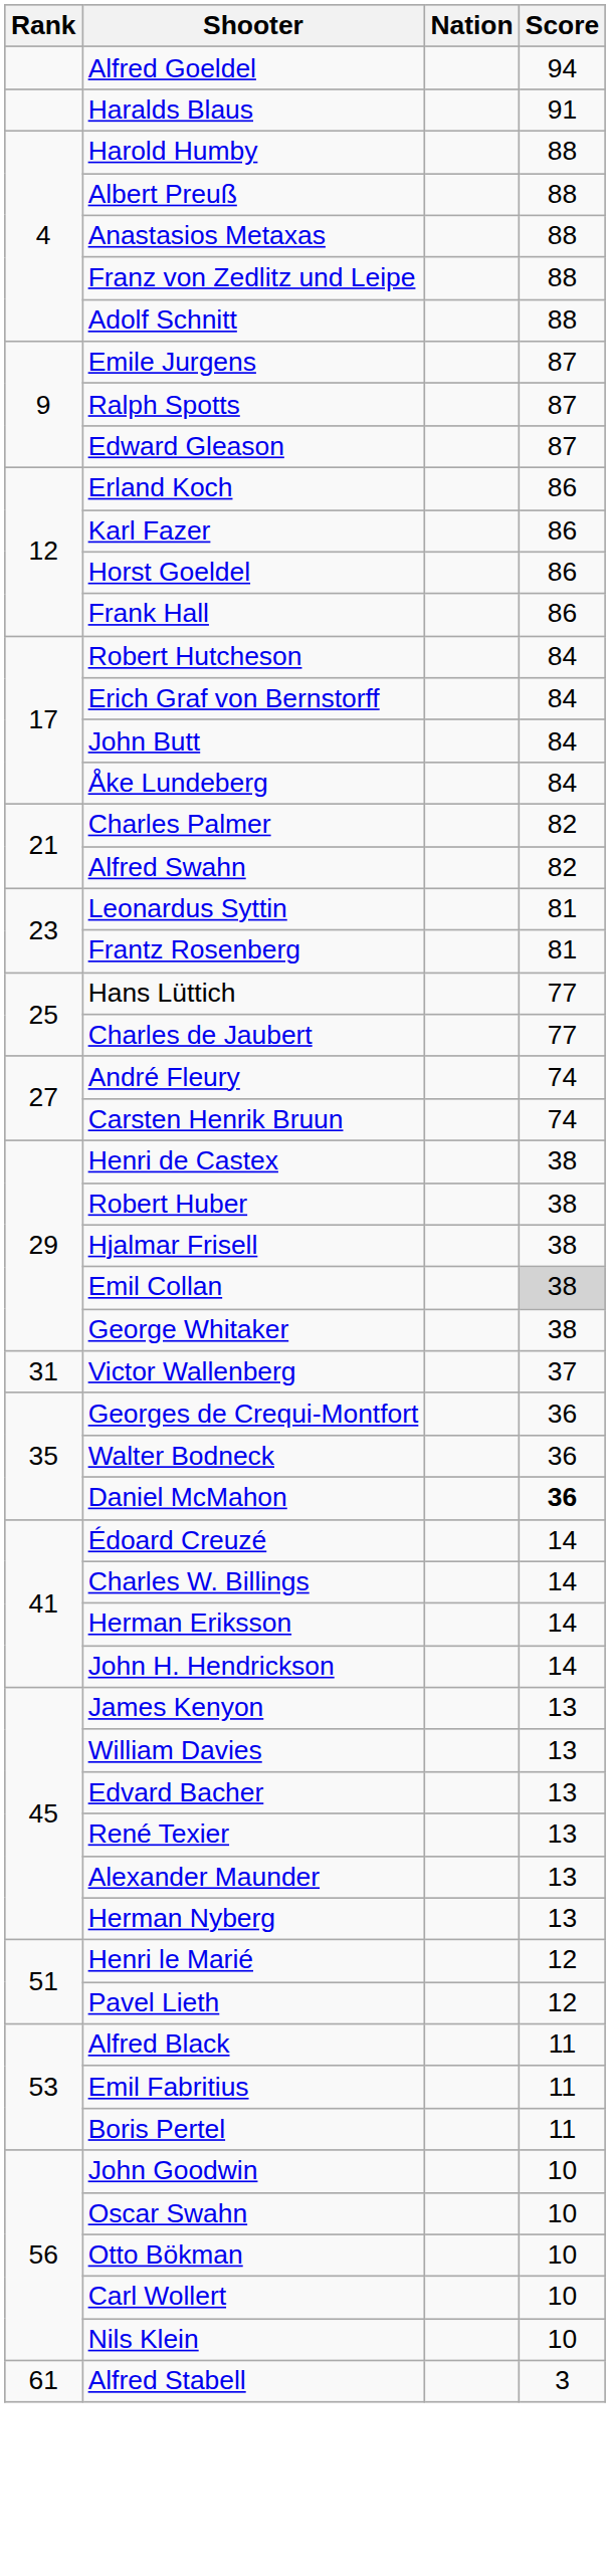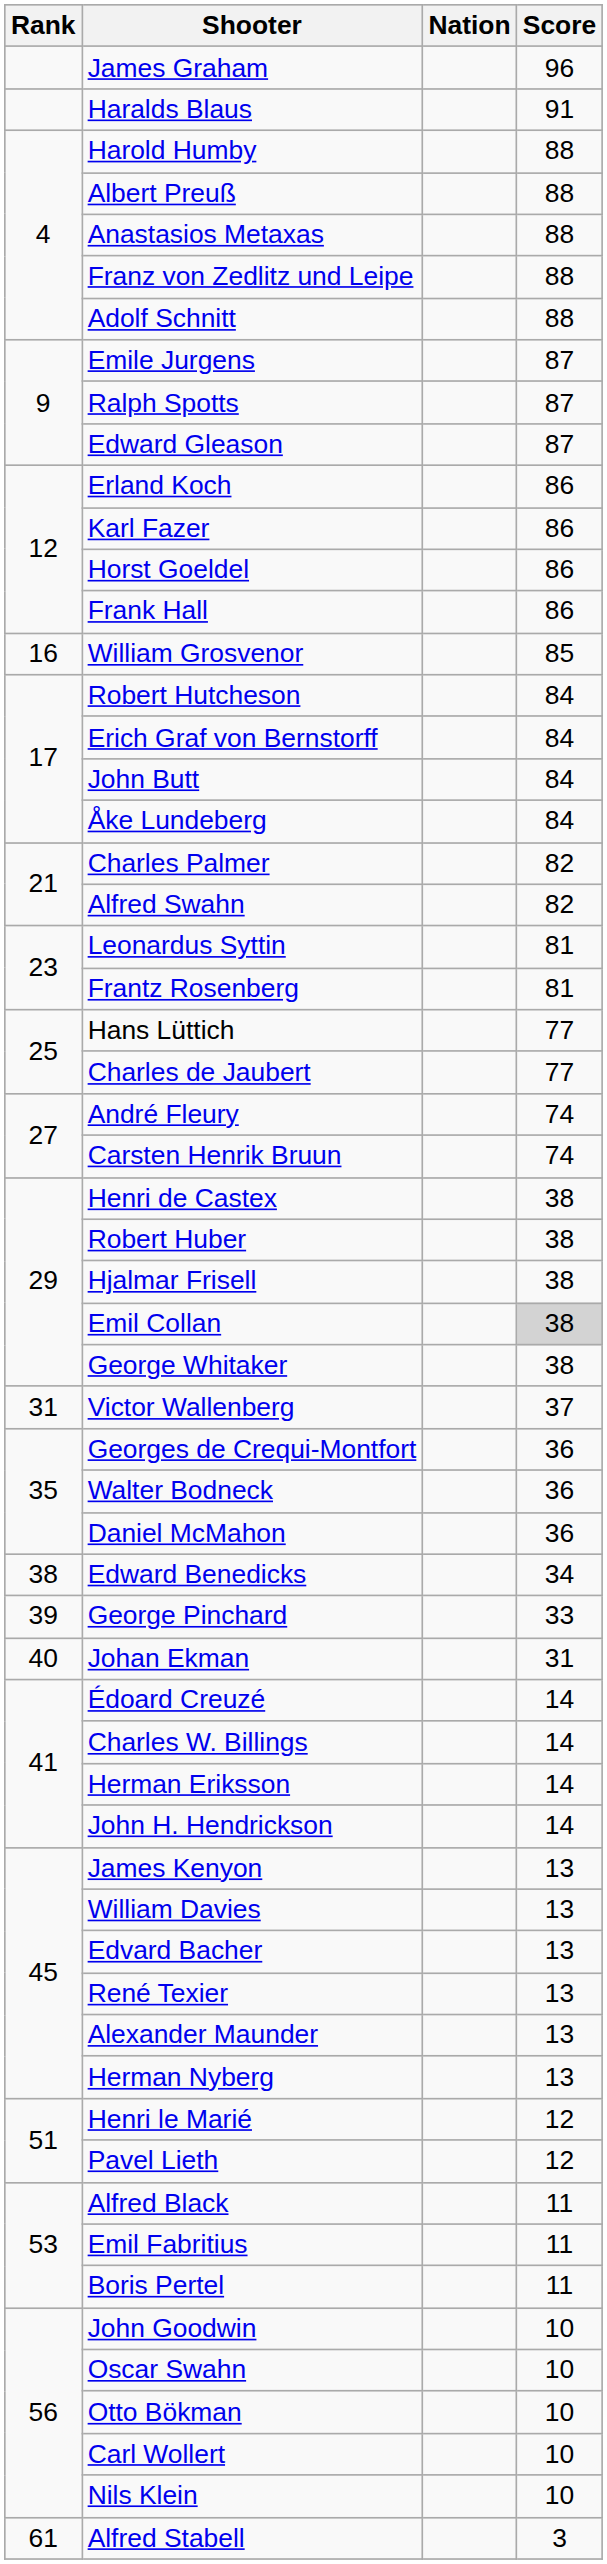 <table class="wikitable sortable" style="text-align:center">
 <tr>
 <th>Rank</th>
 <th>Shooter</th>
 <th>Nation</th>
 <th>Score</th>
 </tr>
 <tr>
 <td></td>
-<td align=left><a href='#'>Alfred Goeldel</a></td>
+<td align=left><a href='#'>James Graham</a></td>
 <td align=left></td>
-<td>94</td>
+<td>96</td>
 </tr>
 <tr>
 <td></td>
 <td align=left><a href='#'>Haralds Blaus</a></td>
 <td align=left></td>
 <td>91</td>
 </tr>
 <tr>
 <td rowspan=5>4</td>
 <td align=left><a href='#'>Harold Humby</a></td>
 <td align=left></td>
 <td>88</td>
 </tr>
 <tr>
 <td align=left><a href='#'>Albert Preuß</a></td>
 <td align=left></td>
 <td>88</td>
 </tr>
 <tr>
 <td align=left><a href='#'>Anastasios Metaxas</a></td>
 <td align=left></td>
 <td>88</td>
 </tr>
 <tr>
 <td align=left><a href='#'>Franz von Zedlitz und Leipe</a></td>
 <td align=left></td>
 <td>88</td>
 </tr>
 <tr>
 <td align=left><a href='#'>Adolf Schnitt</a></td>
 <td align=left></td>
 <td>88</td>
 </tr>
 <tr>
 <td rowspan=3>9</td>
 <td align=left><a href='#'>Emile Jurgens</a></td>
 <td align=left></td>
 <td>87</td>
 </tr>
 <tr>
 <td align=left><a href='#'>Ralph Spotts</a></td>
 <td align=left></td>
 <td>87</td>
 </tr>
 <tr>
 <td align=left><a href='#'>Edward Gleason</a></td>
 <td align=left></td>
 <td>87</td>
 </tr>
 <tr>
 <td rowspan=4>12</td>
 <td align=left><a href='#'>Erland Koch</a></td>
 <td align=left></td>
 <td>86</td>
 </tr>
 <tr>
 <td align=left><a href='#'>Karl Fazer</a></td>
 <td align=left></td>
 <td>86</td>
 </tr>
 <tr>
 <td align=left><a href='#'>Horst Goeldel</a></td>
 <td align=left></td>
 <td>86</td>
 </tr>
 <tr>
 <td align=left><a href='#'>Frank Hall</a></td>
 <td align=left></td>
 <td>86</td>
+</tr>
+<tr>
+<td>16</td>
+<td align=left><a href='#'>William Grosvenor</a></td>
+<td align=left></td>
+<td>85</td>
 </tr>
 <tr>
 <td rowspan=4>17</td>
 <td align=left><a href='#'>Robert Hutcheson</a></td>
 <td align=left></td>
 <td>84</td>
 </tr>
 <tr>
 <td align=left><a href='#'>Erich Graf von Bernstorff</a></td>
 <td align=left></td>
 <td>84</td>
 </tr>
 <tr>
 <td align=left><a href='#'>John Butt</a></td>
 <td align=left></td>
 <td>84</td>
 </tr>
 <tr>
 <td align=left><a href='#'>Åke Lundeberg</a></td>
 <td align=left></td>
 <td>84</td>
 </tr>
 <tr>
 <td rowspan=2>21</td>
 <td align=left><a href='#'>Charles Palmer</a></td>
 <td align=left></td>
 <td>82</td>
 </tr>
 <tr>
 <td align=left><a href='#'>Alfred Swahn</a></td>
 <td align=left></td>
 <td>82</td>
 </tr>
 <tr>
 <td rowspan=2>23</td>
 <td align=left><a href='#'>Leonardus Syttin</a></td>
 <td align=left></td>
 <td>81</td>
 </tr>
 <tr>
 <td align=left><a href='#'>Frantz Rosenberg</a></td>
 <td align=left></td>
 <td>81</td>
 </tr>
 <tr>
 <td rowspan=2>25</td>
 <td align=left>Hans Lüttich</td>
 <td align=left></td>
 <td>77</td>
 </tr>
 <tr>
 <td align=left><a href='#'>Charles de Jaubert</a></td>
 <td align=left></td>
 <td>77</td>
 </tr>
 <tr>
 <td rowspan=2>27</td>
 <td align=left><a href='#'>André Fleury</a></td>
 <td align=left></td>
 <td>74</td>
 </tr>
 <tr>
 <td align=left><a href='#'>Carsten Henrik Bruun</a></td>
 <td align=left></td>
 <td>74</td>
 </tr>
 <tr>
 <td rowspan=5>29</td>
 <td align=left><a href='#'>Henri de Castex</a></td>
 <td align=left></td>
 <td>38</td>
 </tr>
 <tr>
 <td align=left><a href='#'>Robert Huber</a></td>
 <td align=left></td>
 <td>38</td>
 </tr>
 <tr>
 <td align=left><a href='#'>Hjalmar Frisell</a></td>
 <td align=left></td>
 <td>38</td>
 </tr>
 <tr>
 <td align=left><a href='#'>Emil Collan</a></td>
 <td align=left></td>
 <td style="background: lightgrey;">38</td>
 </tr>
 <tr>
 <td align=left><a href='#'>George Whitaker</a></td>
 <td align=left></td>
 <td>38</td>
 </tr>
 <tr>
 <td>31</td>
 <td align=left><a href='#'>Victor Wallenberg</a></td>
 <td align=left></td>
 <td>37</td>
 </tr>
 <tr>
 <td rowspan=3>35</td>
 <td align=left><a href='#'>Georges de Crequi-Montfort</a></td>
 <td align=left></td>
 <td>36</td>
 </tr>
 <tr>
 <td align=left><a href='#'>Walter Bodneck</a></td>
 <td align=left></td>
 <td>36</td>
 </tr>
 <tr>
 <td align=left><a href='#'>Daniel McMahon</a></td>
 <td align=left></td>
-<td><strong>36</strong></td>
+<td>36</td>
+</tr>
+<tr>
+<td>38</td>
+<td align=left><a href='#'>Edward Benedicks</a></td>
+<td align=left></td>
+<td>34</td>
+</tr>
+<tr>
+<td>39</td>
+<td align=left><a href='#'>George Pinchard</a></td>
+<td align=left></td>
+<td>33</td>
+</tr>
+<tr>
+<td>40</td>
+<td align=left><a href='#'>Johan Ekman</a></td>
+<td align=left></td>
+<td>31</td>
 </tr>
 <tr>
 <td rowspan=4>41</td>
 <td align=left><a href='#'>Édoard Creuzé</a></td>
 <td align=left></td>
 <td>14</td>
 </tr>
 <tr>
 <td align=left><a href='#'>Charles W. Billings</a></td>
 <td align=left></td>
 <td>14</td>
 </tr>
 <tr>
 <td align=left><a href='#'>Herman Eriksson</a></td>
 <td align=left></td>
 <td>14</td>
 </tr>
 <tr>
 <td align=left><a href='#'>John H. Hendrickson</a></td>
 <td align=left></td>
 <td>14</td>
 </tr>
 <tr>
 <td rowspan=6>45</td>
 <td align=left><a href='#'>James Kenyon</a></td>
 <td align=left></td>
 <td>13</td>
 </tr>
 <tr>
 <td align=left><a href='#'>William Davies</a></td>
 <td align=left></td>
 <td>13</td>
 </tr>
 <tr>
 <td align=left><a href='#'>Edvard Bacher</a></td>
 <td align=left></td>
 <td>13</td>
 </tr>
 <tr>
 <td align=left><a href='#'>René Texier</a></td>
 <td align=left></td>
 <td>13</td>
 </tr>
 <tr>
 <td align=left><a href='#'>Alexander Maunder</a></td>
 <td align=left></td>
 <td>13</td>
 </tr>
 <tr>
 <td align=left><a href='#'>Herman Nyberg</a></td>
 <td align=left></td>
 <td>13</td>
 </tr>
 <tr>
 <td rowspan=2>51</td>
 <td align=left><a href='#'>Henri le Marié</a></td>
 <td align=left></td>
 <td>12</td>
 </tr>
 <tr>
 <td align=left><a href='#'>Pavel Lieth</a></td>
 <td align=left></td>
 <td>12</td>
 </tr>
 <tr>
 <td rowspan=3>53</td>
 <td align=left><a href='#'>Alfred Black</a></td>
 <td align=left></td>
 <td>11</td>
 </tr>
 <tr>
 <td align=left><a href='#'>Emil Fabritius</a></td>
 <td align=left></td>
 <td>11</td>
 </tr>
 <tr>
 <td align=left><a href='#'>Boris Pertel</a></td>
 <td align=left></td>
 <td>11</td>
 </tr>
 <tr>
 <td rowspan=5>56</td>
 <td align=left><a href='#'>John Goodwin</a></td>
 <td align=left></td>
 <td>10</td>
 </tr>
 <tr>
 <td align=left><a href='#'>Oscar Swahn</a></td>
 <td align=left></td>
 <td>10</td>
 </tr>
 <tr>
 <td align=left><a href='#'>Otto Bökman</a></td>
 <td align=left></td>
 <td>10</td>
 </tr>
 <tr>
 <td align=left><a href='#'>Carl Wollert</a></td>
 <td align=left></td>
 <td>10</td>
 </tr>
 <tr>
 <td align=left><a href='#'>Nils Klein</a></td>
 <td align=left></td>
 <td>10</td>
 </tr>
 <tr>
 <td>61</td>
 <td align=left><a href='#'>Alfred Stabell</a></td>
 <td align=left></td>
 <td>3</td>
 </tr>
 </table>
